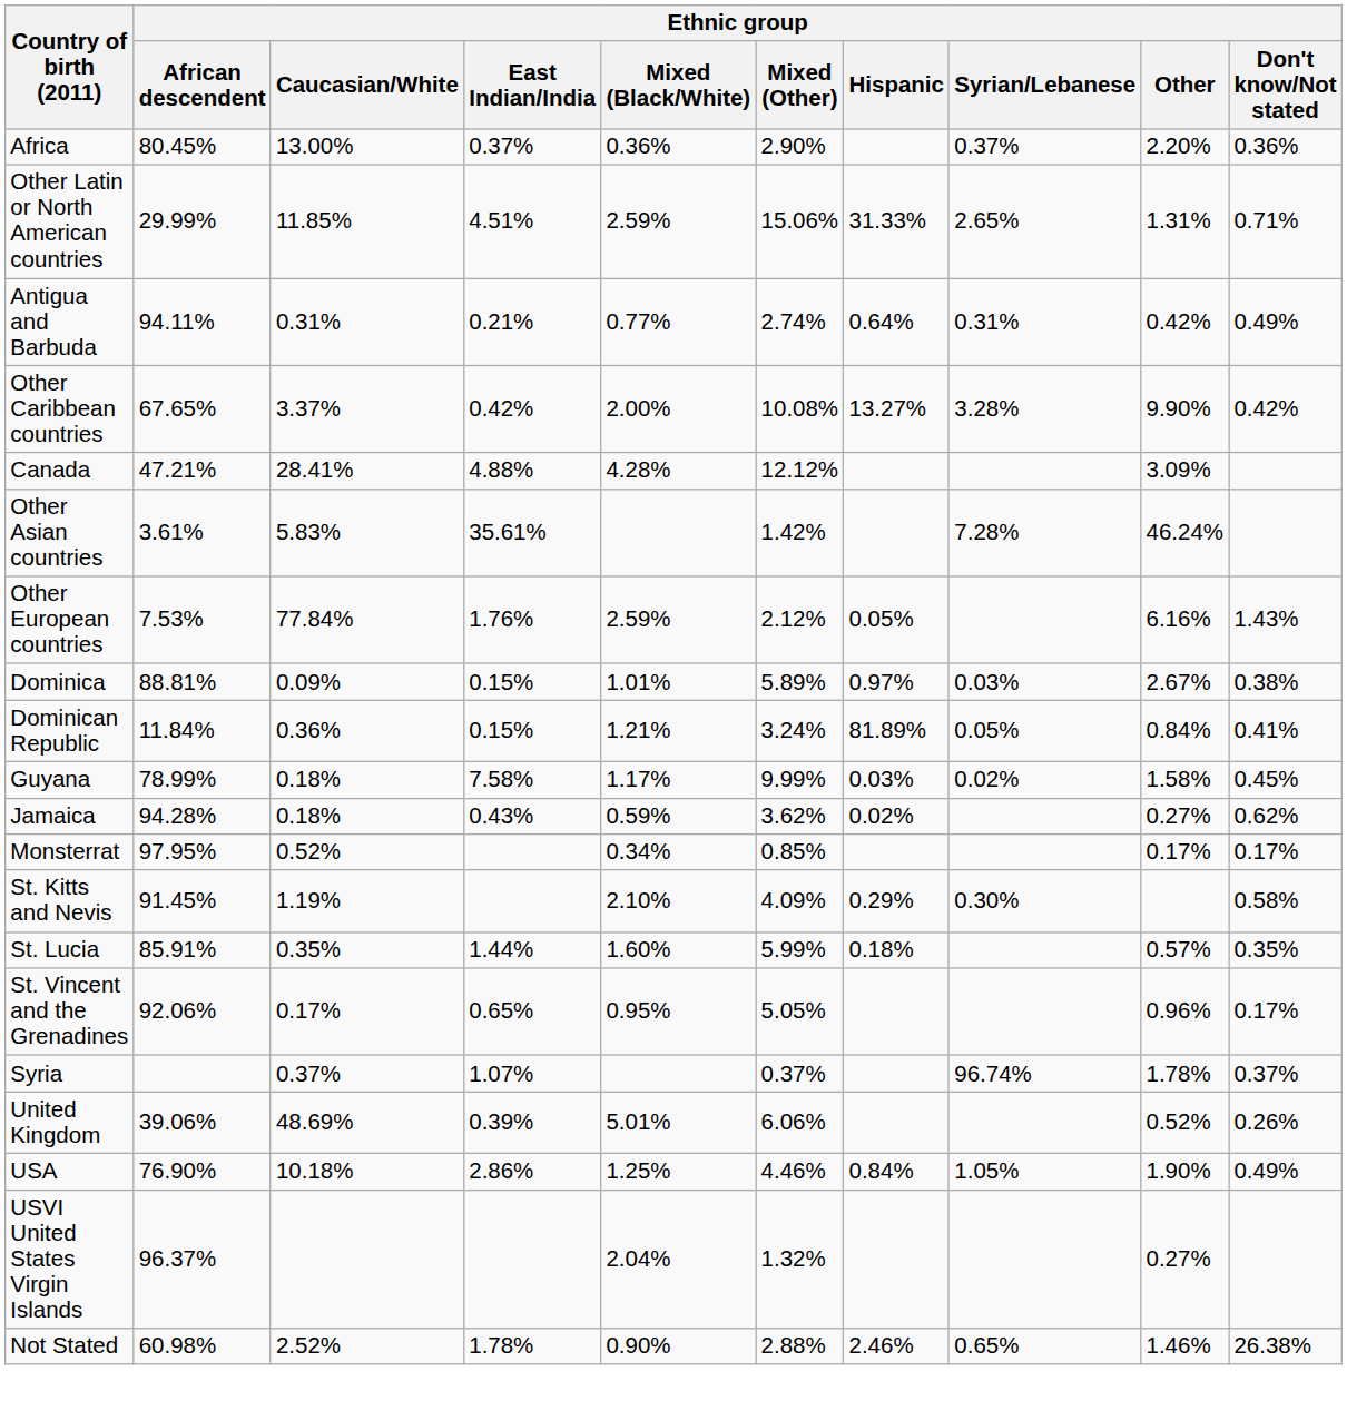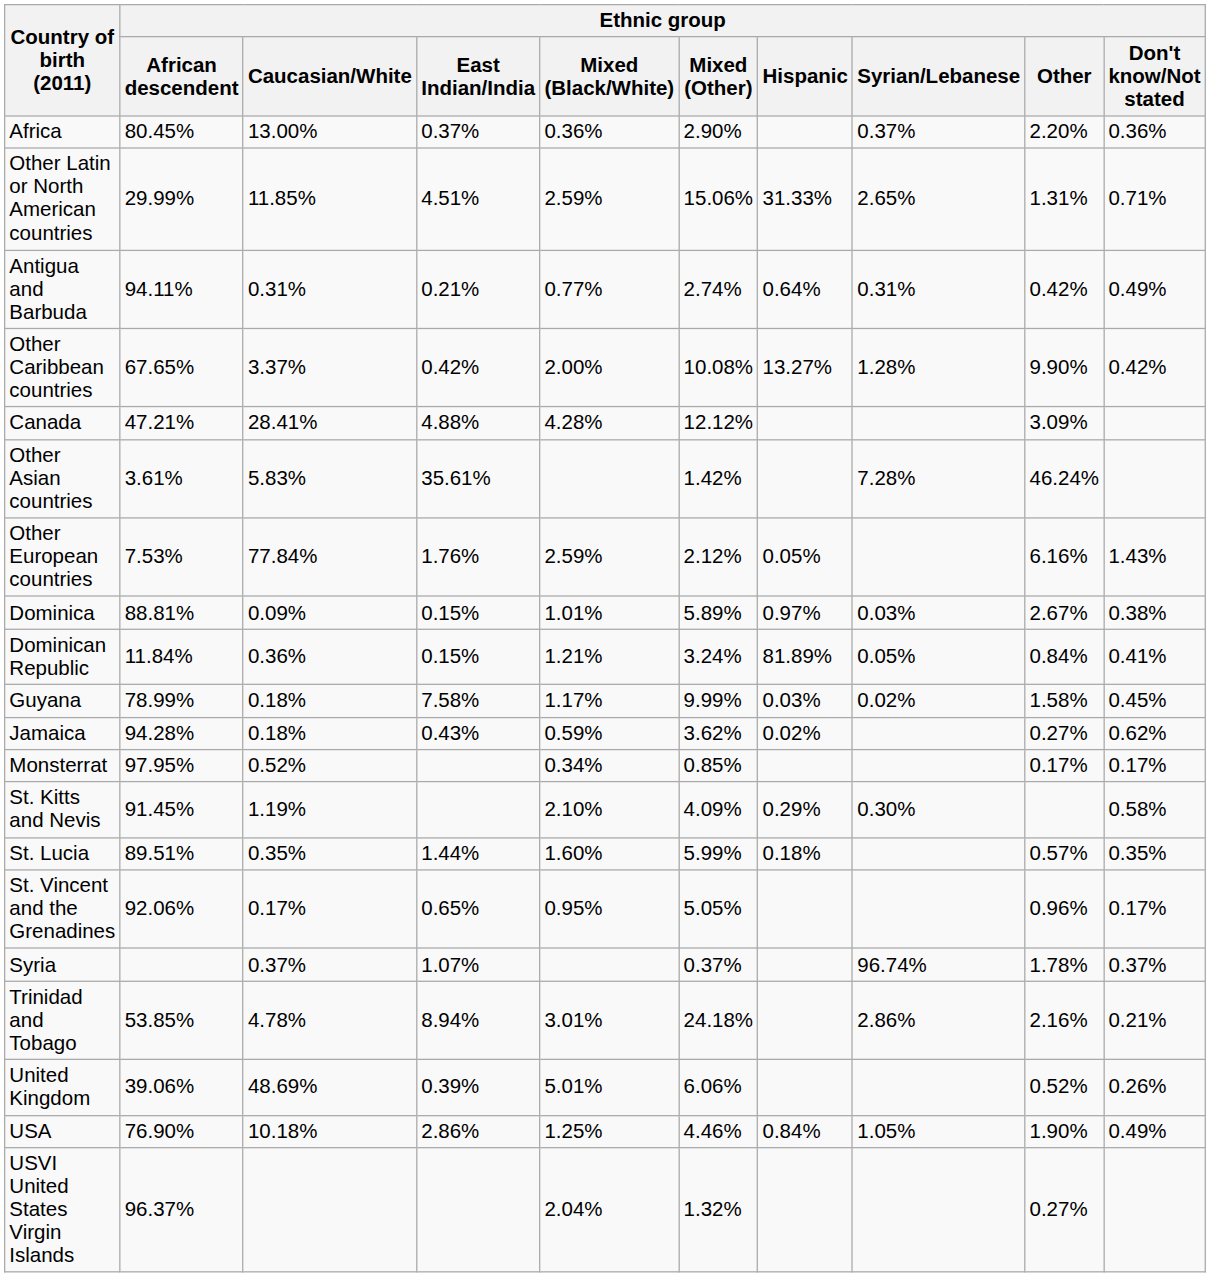 <table class="wikitable sortable">
 <tr>
 <th rowspan="2">Country of birth (2011)</th>
 <th colspan="9">Ethnic group</th>
 </tr>
 <tr>
 <th>African descendent</th>
 <th>Caucasian/White</th>
 <th>East Indian/India</th>
 <th>Mixed (Black/White)</th>
 <th>Mixed (Other)</th>
 <th>Hispanic</th>
 <th>Syrian/Lebanese</th>
 <th>Other</th>
 <th>Don't know/Not stated</th>
 </tr>
 <tr>
 <td>Africa</td>
 <td>80.45%</td>
 <td>13.00%</td>
 <td>0.37%</td>
 <td>0.36%</td>
 <td>2.90%</td>
 <td></td>
 <td>0.37%</td>
 <td>2.20%</td>
 <td>0.36%</td>
 </tr>
 <tr>
 <td>Other Latin or North American countries</td>
 <td>29.99%</td>
 <td>11.85%</td>
 <td>4.51%</td>
 <td>2.59%</td>
 <td>15.06%</td>
 <td>31.33%</td>
 <td>2.65%</td>
 <td>1.31%</td>
 <td>0.71%</td>
 </tr>
 <tr>
 <td>Antigua and Barbuda</td>
 <td>94.11%</td>
 <td>0.31%</td>
 <td>0.21%</td>
 <td>0.77%</td>
 <td>2.74%</td>
 <td>0.64%</td>
 <td>0.31%</td>
 <td>0.42%</td>
 <td>0.49%</td>
 </tr>
 <tr>
 <td>Other Caribbean countries</td>
 <td>67.65%</td>
 <td>3.37%</td>
 <td>0.42%</td>
 <td>2.00%</td>
 <td>10.08%</td>
 <td>13.27%</td>
-<td>3.28%</td>
+<td>1.28%</td>
 <td>9.90%</td>
 <td>0.42%</td>
 </tr>
 <tr>
 <td>Canada</td>
 <td>47.21%</td>
 <td>28.41%</td>
 <td>4.88%</td>
 <td>4.28%</td>
 <td>12.12%</td>
 <td></td>
 <td></td>
 <td>3.09%</td>
 <td></td>
 </tr>
 <tr>
 <td>Other Asian countries</td>
 <td>3.61%</td>
 <td>5.83%</td>
 <td>35.61%</td>
 <td></td>
 <td>1.42%</td>
 <td></td>
 <td>7.28%</td>
 <td>46.24%</td>
 <td></td>
 </tr>
 <tr>
 <td>Other European countries</td>
 <td>7.53%</td>
 <td>77.84%</td>
 <td>1.76%</td>
 <td>2.59%</td>
 <td>2.12%</td>
 <td>0.05%</td>
 <td></td>
 <td>6.16%</td>
 <td>1.43%</td>
 </tr>
 <tr>
 <td>Dominica</td>
 <td>88.81%</td>
 <td>0.09%</td>
 <td>0.15%</td>
 <td>1.01%</td>
 <td>5.89%</td>
 <td>0.97%</td>
 <td>0.03%</td>
 <td>2.67%</td>
 <td>0.38%</td>
 </tr>
 <tr>
 <td>Dominican Republic</td>
 <td>11.84%</td>
 <td>0.36%</td>
 <td>0.15%</td>
 <td>1.21%</td>
 <td>3.24%</td>
 <td>81.89%</td>
 <td>0.05%</td>
 <td>0.84%</td>
 <td>0.41%</td>
 </tr>
 <tr>
 <td>Guyana</td>
 <td>78.99%</td>
 <td>0.18%</td>
 <td>7.58%</td>
 <td>1.17%</td>
 <td>9.99%</td>
 <td>0.03%</td>
 <td>0.02%</td>
 <td>1.58%</td>
 <td>0.45%</td>
 </tr>
 <tr>
 <td>Jamaica</td>
 <td>94.28%</td>
 <td>0.18%</td>
 <td>0.43%</td>
 <td>0.59%</td>
 <td>3.62%</td>
 <td>0.02%</td>
 <td></td>
 <td>0.27%</td>
 <td>0.62%</td>
 </tr>
 <tr>
 <td>Monsterrat</td>
 <td>97.95%</td>
 <td>0.52%</td>
 <td></td>
 <td>0.34%</td>
 <td>0.85%</td>
 <td></td>
 <td></td>
 <td>0.17%</td>
 <td>0.17%</td>
 </tr>
 <tr>
 <td>St. Kitts and Nevis</td>
 <td>91.45%</td>
 <td>1.19%</td>
 <td></td>
 <td>2.10%</td>
 <td>4.09%</td>
 <td>0.29%</td>
 <td>0.30%</td>
 <td></td>
 <td>0.58%</td>
 </tr>
 <tr>
 <td>St. Lucia</td>
-<td>85.91%</td>
+<td>89.51%</td>
 <td>0.35%</td>
 <td>1.44%</td>
 <td>1.60%</td>
 <td>5.99%</td>
 <td>0.18%</td>
 <td></td>
 <td>0.57%</td>
 <td>0.35%</td>
 </tr>
 <tr>
 <td>St. Vincent and the Grenadines</td>
 <td>92.06%</td>
 <td>0.17%</td>
 <td>0.65%</td>
 <td>0.95%</td>
 <td>5.05%</td>
 <td></td>
 <td></td>
 <td>0.96%</td>
 <td>0.17%</td>
 </tr>
 <tr>
 <td>Syria</td>
 <td></td>
 <td>0.37%</td>
 <td>1.07%</td>
 <td></td>
 <td>0.37%</td>
 <td></td>
 <td>96.74%</td>
 <td>1.78%</td>
 <td>0.37%</td>
+</tr>
+<tr>
+<td>Trinidad and Tobago</td>
+<td>53.85%</td>
+<td>4.78%</td>
+<td>8.94%</td>
+<td>3.01%</td>
+<td>24.18%</td>
+<td></td>
+<td>2.86%</td>
+<td>2.16%</td>
+<td>0.21%</td>
 </tr>
 <tr>
 <td>United Kingdom</td>
 <td>39.06%</td>
 <td>48.69%</td>
 <td>0.39%</td>
 <td>5.01%</td>
 <td>6.06%</td>
 <td></td>
 <td></td>
 <td>0.52%</td>
 <td>0.26%</td>
 </tr>
 <tr>
 <td>USA</td>
 <td>76.90%</td>
 <td>10.18%</td>
 <td>2.86%</td>
 <td>1.25%</td>
 <td>4.46%</td>
 <td>0.84%</td>
 <td>1.05%</td>
 <td>1.90%</td>
 <td>0.49%</td>
 </tr>
 <tr>
 <td>USVI United States Virgin Islands</td>
 <td>96.37%</td>
 <td></td>
 <td></td>
 <td>2.04%</td>
 <td>1.32%</td>
 <td></td>
 <td></td>
 <td>0.27%</td>
 <td></td>
 </tr>
-<tr>
-<td>Not Stated</td>
-<td>60.98%</td>
-<td>2.52%</td>
-<td>1.78%</td>
-<td>0.90%</td>
-<td>2.88%</td>
-<td>2.46%</td>
-<td>0.65%</td>
-<td>1.46%</td>
-<td>26.38%</td>
-</tr>
 </table>
